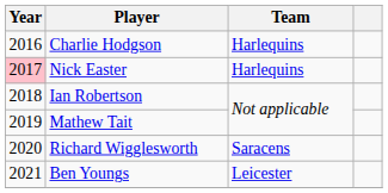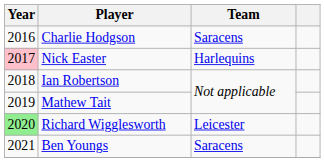 <table class="wikitable">
 <tr>
 <th width=30>Year</th>
 <th width=170>Player</th>
 <th width=115>Team</th>
 <th width=20></th>
 </tr>
 <tr>
 <td align=center>2016</td>
 <td> <a href='#'>Charlie Hodgson</a></td>
-<td><a href='#'>Harlequins</a></td>
+<td><a href='#'>Saracens</a></td>
 <td align=center></td>
 </tr>
 <tr>
 <td align=center style="background: pink;">2017</td>
 <td> <a href='#'>Nick Easter</a></td>
 <td><a href='#'>Harlequins</a></td>
 <td align=center></td>
 </tr>
 <tr>
 <td align=center>2018</td>
 <td> <a href='#'>Ian Robertson</a></td>
 <td rowspan=2><em>Not applicable</em></td>
 <td align=center></td>
 </tr>
 <tr>
 <td align=center>2019</td>
 <td> <a href='#'>Mathew Tait</a></td>
 <td align=center></td>
 </tr>
 <tr>
-<td align=center>2020</td>
+<td align=center style="background: lightgreen;">2020</td>
 <td> <a href='#'>Richard Wigglesworth</a></td>
-<td><a href='#'>Saracens</a></td>
+<td><a href='#'>Leicester</a></td>
 <td align=center></td>
 </tr>
 <tr>
 <td align=center>2021</td>
 <td> <a href='#'>Ben Youngs</a></td>
-<td><a href='#'>Leicester</a></td>
+<td><a href='#'>Saracens</a></td>
 <td align=center></td>
 </tr>
 <tr>
 </tr>
 </table>
